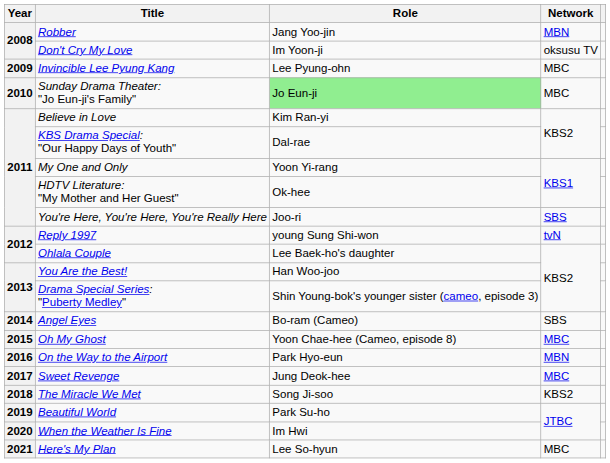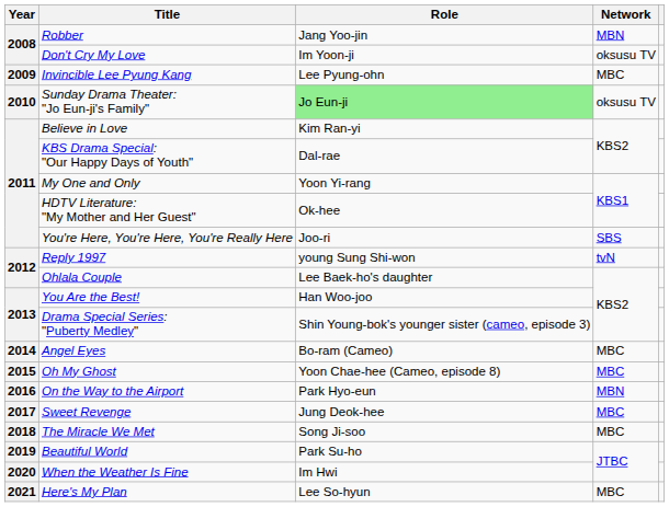 <table class="wikitable sortable plainrowheaders">
 <tr>
 <th scope="col">Year</th>
 <th scope="col">Title</th>
 <th scope="col">Role</th>
 <th scope="col">Network</th>
 <th scope="col" class="unsortable"></th>
 </tr>
 <tr>
 <th scope="row" rowspan="2">2008</th>
 <td><em><a href='#'>Robber</a></em></td>
 <td>Jang Yoo-jin</td>
 <td><a href='#'>MBN</a></td>
 <td></td>
 </tr>
 <tr>
 <td><em><a href='#'>Don't Cry My Love</a></em></td>
 <td>Im Yoon-ji</td>
 <td>oksusu TV</td>
 <td></td>
 </tr>
 <tr>
 <th scope="row">2009</th>
 <td><em><a href='#'>Invincible Lee Pyung Kang</a></em></td>
 <td>Lee Pyung-ohn</td>
 <td>MBC</td>
 <td></td>
 </tr>
 <tr>
 <th scope="row">2010</th>
 <td><em>Sunday Drama Theater:</em><br>"Jo Eun-ji's Family"</td>
 <td style="background: lightgreen;">Jo Eun-ji</td>
-<td>MBC</td>
+<td>oksusu TV</td>
 <td></td>
 </tr>
 <tr>
 <th scope="row" rowspan="5">2011</th>
 <td><em>Believe in Love</em></td>
 <td>Kim Ran-yi</td>
 <td rowspan="2">KBS2</td>
 <td></td>
 </tr>
 <tr>
 <td><em><a href='#'>KBS Drama Special</a>:</em><br>"Our Happy Days of Youth"</td>
 <td>Dal-rae</td>
 <td></td>
 </tr>
 <tr>
 <td><em>My One and Only</em></td>
 <td>Yoon Yi-rang</td>
 <td rowspan="2"><a href='#'>KBS1</a></td>
 <td></td>
 </tr>
 <tr>
 <td><em>HDTV Literature:</em><br>"My Mother and Her Guest"</td>
 <td>Ok-hee</td>
 <td></td>
 </tr>
 <tr>
 <td><em>You're Here, You're Here, You're Really Here</em></td>
 <td>Joo-ri</td>
 <td><a href='#'>SBS</a></td>
 <td></td>
 </tr>
 <tr>
 <th scope="row" rowspan="2">2012</th>
 <td><em><a href='#'>Reply 1997</a></em></td>
 <td>young Sung Shi-won</td>
 <td><a href='#'>tvN</a></td>
 <td></td>
 </tr>
 <tr>
 <td><em><a href='#'>Ohlala Couple</a></em></td>
 <td>Lee Baek-ho's daughter</td>
 <td rowspan="3">KBS2</td>
 <td></td>
 </tr>
 <tr>
 <th scope="row" rowspan="2">2013</th>
 <td><em><a href='#'>You Are the Best!</a></em></td>
 <td>Han Woo-joo</td>
 <td></td>
 </tr>
 <tr>
 <td><em><a href='#'>Drama Special Series</a>:</em><br>"<a href='#'>Puberty Medley</a>"</td>
 <td>Shin Young-bok's younger sister  (<a href='#'>cameo</a>, episode 3)</td>
 <td></td>
 </tr>
 <tr>
 <th scope="row">2014</th>
 <td><em><a href='#'>Angel Eyes</a></em></td>
 <td>Bo-ram (Cameo)</td>
-<td>SBS</td>
+<td>MBC</td>
 <td></td>
 </tr>
 <tr>
 <th scope="row">2015</th>
 <td><em><a href='#'>Oh My Ghost</a></em></td>
 <td>Yoon Chae-hee (Cameo, episode 8)</td>
 <td><a href='#'>MBC</a></td>
 <td></td>
 </tr>
 <tr>
 <th scope="row">2016</th>
 <td><em><a href='#'>On the Way to the Airport</a></em></td>
 <td>Park Hyo-eun</td>
 <td><a href='#'>MBN</a></td>
 <td></td>
 </tr>
 <tr>
 <th scope="row">2017</th>
 <td><em><a href='#'>Sweet Revenge</a></em></td>
 <td>Jung Deok-hee</td>
 <td><a href='#'>MBC</a></td>
 <td></td>
 </tr>
 <tr>
 <th scope="row">2018</th>
 <td><em><a href='#'>The Miracle We Met</a></em></td>
 <td>Song Ji-soo</td>
-<td>KBS2</td>
+<td>MBC</td>
 <td></td>
 </tr>
 <tr>
 <th scope="row">2019</th>
 <td><em><a href='#'>Beautiful World</a></em></td>
 <td>Park Su-ho</td>
 <td rowspan=2><a href='#'>JTBC</a></td>
 <td></td>
 </tr>
 <tr>
 <th scope="row">2020</th>
 <td><em><a href='#'>When the Weather Is Fine</a></em></td>
 <td>Im Hwi</td>
 <td></td>
 </tr>
 <tr>
 <th scope="row">2021</th>
 <td><em><a href='#'>Here's My Plan</a></em></td>
 <td>Lee So-hyun</td>
 <td>MBC</td>
 <td></td>
 </tr>
 </table>
